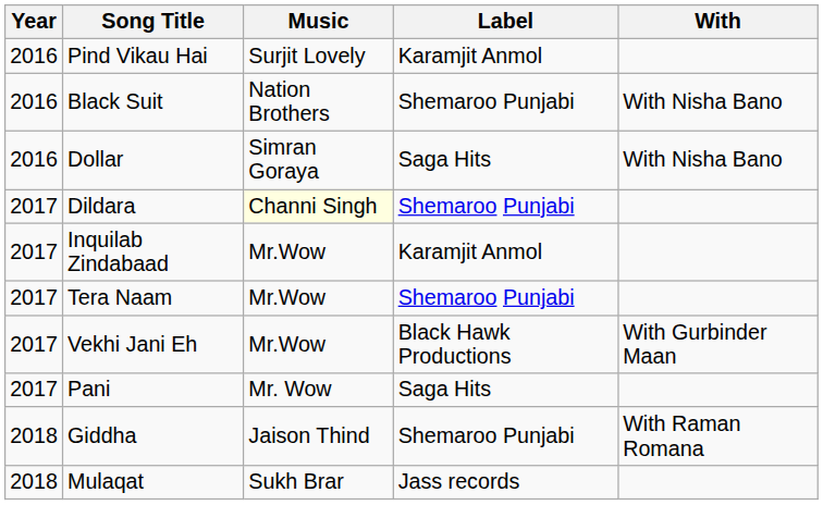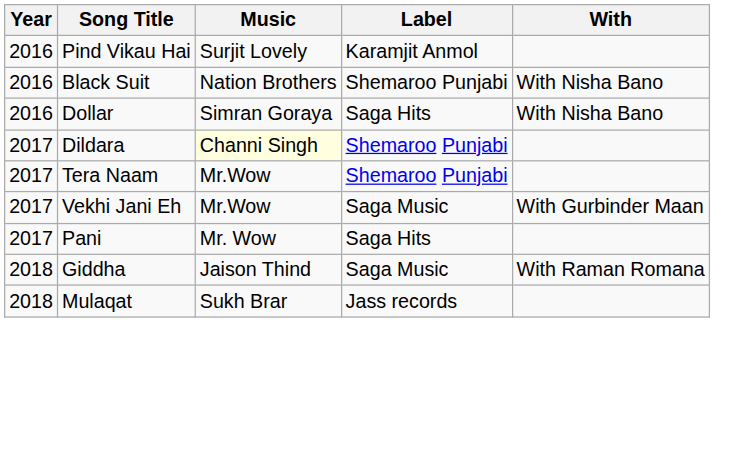 <table class="wikitable">
 <tr>
 <th>Year</th>
 <th>Song Title</th>
 <th>Music</th>
 <th>Label</th>
 <th>With</th>
 </tr>
 <tr>
 <td>2016</td>
 <td>Pind Vikau Hai</td>
 <td>Surjit Lovely</td>
 <td>Karamjit Anmol</td>
 <td></td>
 </tr>
 <tr>
 <td>2016</td>
 <td>Black Suit</td>
 <td>Nation Brothers</td>
 <td>Shemaroo Punjabi</td>
 <td>With Nisha Bano</td>
 </tr>
 <tr>
 <td>2016</td>
 <td>Dollar</td>
 <td>Simran Goraya</td>
 <td>Saga Hits</td>
 <td>With Nisha Bano</td>
 </tr>
 <tr>
 <td>2017</td>
 <td>Dildara</td>
 <td style="background: lightyellow;">Channi Singh</td>
 <td><a href='#'>Shemaroo</a> <a href='#'>Punjabi</a></td>
 <td></td>
 </tr>
 <tr>
 <td>2017</td>
-<td>Inquilab Zindabaad</td>
-<td>Mr.Wow</td>
-<td>Karamjit Anmol</td>
-<td></td>
-</tr>
-<tr>
-<td>2017</td>
 <td>Tera Naam</td>
 <td>Mr.Wow</td>
 <td><a href='#'>Shemaroo</a> <a href='#'>Punjabi</a></td>
 <td></td>
 </tr>
 <tr>
 <td>2017</td>
 <td>Vekhi Jani Eh</td>
 <td>Mr.Wow</td>
-<td>Black Hawk Productions</td>
+<td>Saga Music</td>
 <td>With Gurbinder Maan</td>
 </tr>
 <tr>
 <td>2017</td>
 <td>Pani</td>
 <td>Mr. Wow</td>
 <td>Saga Hits</td>
 <td></td>
 </tr>
 <tr>
 <td>2018</td>
 <td>Giddha</td>
 <td>Jaison Thind</td>
-<td>Shemaroo Punjabi</td>
+<td>Saga Music</td>
 <td>With Raman Romana</td>
 </tr>
 <tr>
 <td>2018</td>
 <td>Mulaqat</td>
 <td>Sukh Brar</td>
 <td>Jass records</td>
 </tr>
 </table>
